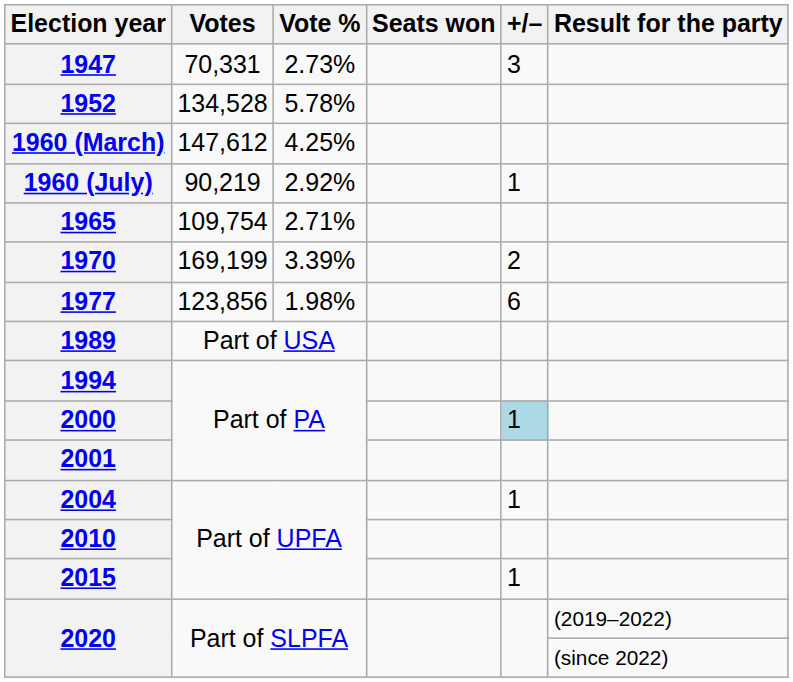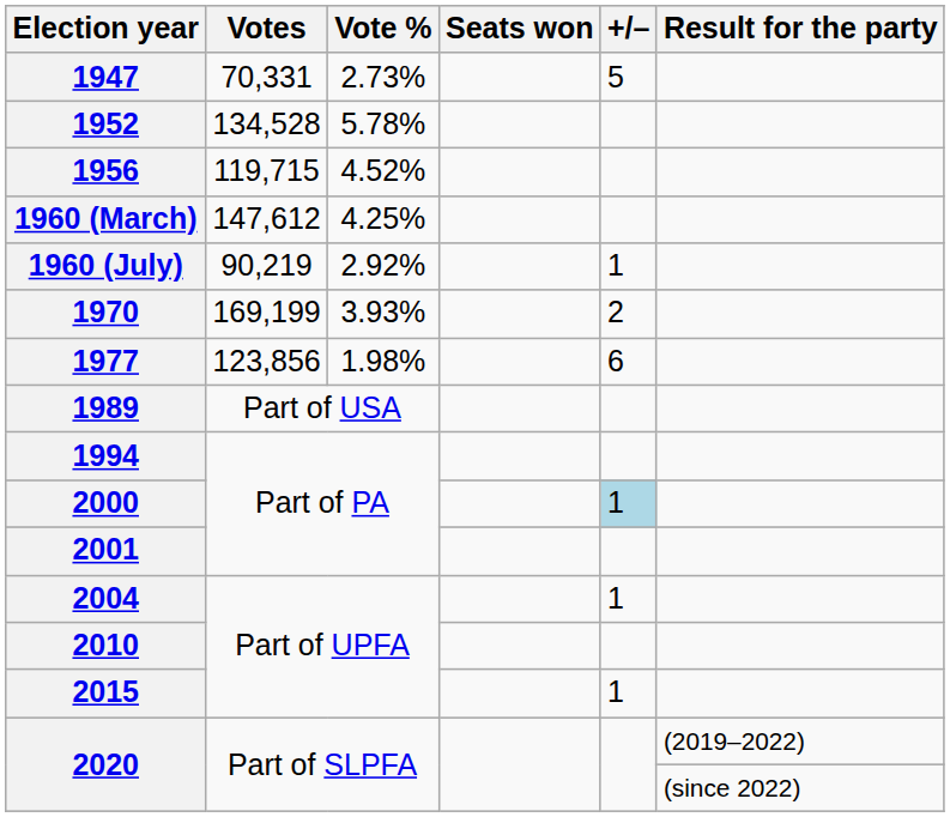 <table class="sortable wikitable">
 <tr>
 <th>Election year</th>
 <th>Votes</th>
 <th>Vote %</th>
 <th>Seats won</th>
 <th>+/–</th>
 <th>Result for the party</th>
 </tr>
 <tr>
 <th><a href='#'>1947</a></th>
 <td align=center>70,331</td>
 <td align=center>2.73%</td>
 <td></td>
-<td> 3</td>
+<td> 5</td>
 <td></td>
 </tr>
 <tr>
 <th><a href='#'>1952</a></th>
 <td align=center>134,528</td>
 <td align=center>5.78%</td>
+<td></td>
+<td></td>
+<td></td>
+</tr>
+<tr>
+<th><a href='#'>1956</a></th>
+<td align=center>119,715</td>
+<td align=center>4.52%</td>
 <td></td>
 <td></td>
 <td></td>
 </tr>
 <tr>
 <th><a href='#'>1960 (March)</a></th>
 <td align=center>147,612</td>
 <td align=center>4.25%</td>
 <td></td>
 <td></td>
 <td></td>
 </tr>
 <tr>
 <th><a href='#'>1960 (July)</a></th>
 <td align=center>90,219</td>
 <td align=center>2.92%</td>
 <td></td>
 <td> 1</td>
 <td></td>
 </tr>
 <tr>
-<th><a href='#'>1965</a></th>
-<td align=center>109,754</td>
-<td align=center>2.71%</td>
-<td></td>
-<td></td>
-<td></td>
-</tr>
-<tr>
 <th><a href='#'>1970</a></th>
 <td align=center>169,199</td>
-<td align=center>3.39%</td>
+<td align=center>3.93%</td>
 <td></td>
 <td> 2</td>
 <td></td>
 </tr>
 <tr>
 <th><a href='#'>1977</a></th>
 <td align=center>123,856</td>
 <td align=center>1.98%</td>
 <td></td>
 <td> 6</td>
 <td></td>
 </tr>
 <tr>
 <th><a href='#'>1989</a></th>
 <td colspan=2 align=center>Part of <a href='#'>USA</a></td>
 <td></td>
 <td></td>
 <td></td>
 </tr>
 <tr>
 <th><a href='#'>1994</a></th>
 <td rowspan ="3" colspan=2 align=center>Part of <a href='#'>PA</a></td>
 <td></td>
 <td></td>
 <td></td>
 </tr>
 <tr>
 <th><a href='#'>2000</a></th>
 <td></td>
 <td style="background: lightblue;"> 1</td>
 <td></td>
 </tr>
 <tr>
 <th><a href='#'>2001</a></th>
 <td></td>
 <td></td>
 <td></td>
 </tr>
 <tr>
 <th><a href='#'>2004</a></th>
 <td rowspan ="3" colspan=2 align=center>Part of <a href='#'>UPFA</a></td>
 <td></td>
 <td> 1</td>
 <td></td>
 </tr>
 <tr>
 <th><a href='#'>2010</a></th>
 <td></td>
 <td></td>
 <td></td>
 </tr>
 <tr>
 <th><a href='#'>2015</a></th>
 <td></td>
 <td> 1</td>
 <td></td>
 </tr>
 <tr>
 <th rowspan=2><a href='#'>2020</a></th>
 <td rowspan=2 colspan=2 align=center>Part of <a href='#'>SLPFA</a></td>
 <td rowspan=2></td>
 <td rowspan=2></td>
 <td> <small>(2019–2022)</small></td>
 </tr>
 <tr>
 <td> <small>(since 2022)</small></td>
 </tr>
 </table>
